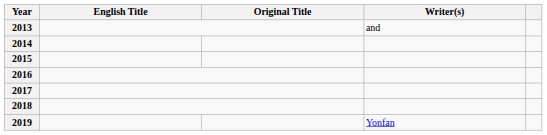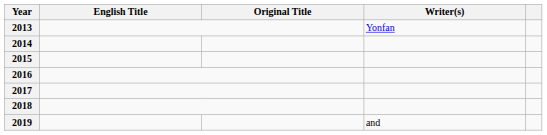 <table class="wikitable plainrowheaders">
 <tr>
 <th scope="col" style="width:1%;">Year</th>
 <th scope="col" style="width:10%;">English Title</th>
 <th scope="col" style="width:10%;">Original Title</th>
 <th scope="col" style="width:10%;">Writer(s)</th>
 <th scope="col" style="width:1%;" class="unsortable" scope="col"></th>
 </tr>
 <tr>
 <th style="text-align:center;">2013<br></th>
 <td colspan="2"></td>
-<td> and </td>
+<td><a href='#'>Yonfan</a></td>
 <td style="text-align:center;"></td>
 </tr>
 <tr>
 <th style="text-align:center;">2014<br></th>
 <td></td>
 <td></td>
 <td></td>
 <td style="text-align:center;"></td>
 </tr>
 <tr>
 <th style="text-align:center;">2015<br></th>
 <td></td>
 <td></td>
 <td></td>
 <td style="text-align:center;"></td>
 </tr>
 <tr>
 <th style="text-align:center;">2016<br></th>
 <td colspan="2"></td>
 <td></td>
 <td style="text-align:center;"></td>
 </tr>
 <tr>
 <th style="text-align:center;">2017<br></th>
 <td colspan="2"></td>
 <td></td>
 <td style="text-align:center;"></td>
 </tr>
 <tr>
 <th style="text-align:center;">2018<br></th>
 <td colspan="2"></td>
 <td></td>
 <td style="text-align:center;"></td>
 </tr>
 <tr>
 <th style="text-align:center;">2019<br></th>
 <td></td>
 <td></td>
-<td><a href='#'>Yonfan</a></td>
+<td> and </td>
 <td style="text-align:center;"></td>
 </tr>
 </table>
